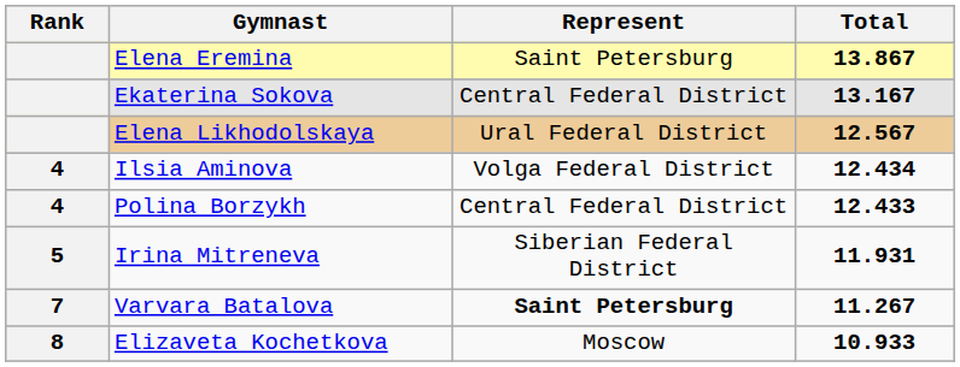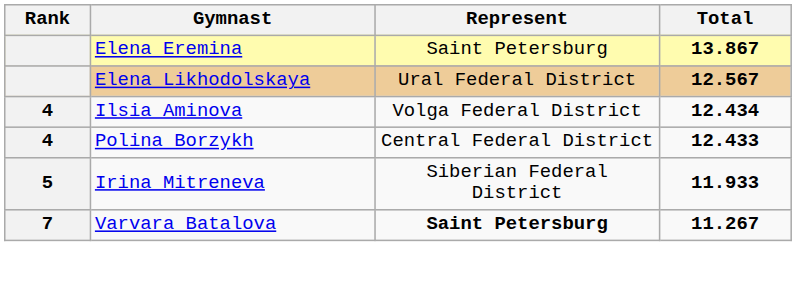 <table class="wikitable sortable" style="text-align:center; font-size:95%">
 <tr>
 <th scope="col" style="width:50px;">Rank</th>
 <th scope="col" style="width:180px;">Gymnast</th>
 <th scope="col" style="width:180px;">Represent</th>
 <th scope="col" style="width:80px;">Total</th>
 </tr>
 <tr style="background:#fffcaf;">
 <th scope=row style="text-align:center"></th>
 <td style="text-align:left;"><a href='#'>Elena Eremina</a></td>
 <td>Saint Petersburg</td>
 <td><strong>13.867</strong></td>
-</tr>
-<tr style="background:#e5e5e5;">
-<th scope=row style="text-align:center"></th>
-<td style="text-align:left;"><a href='#'>Ekaterina Sokova</a></td>
-<td>Central Federal District</td>
-<td><strong>13.167</strong></td>
 </tr>
 <tr style="background:#ec9;">
 <th scope=row style="text-align:center"></th>
 <td style="text-align:left;"><a href='#'>Elena Likhodolskaya</a></td>
 <td>Ural Federal District</td>
 <td><strong>12.567</strong></td>
 </tr>
 <tr>
 <th scope=row style="text-align:center">4</th>
 <td style="text-align:left;"><a href='#'>Ilsia Aminova</a></td>
 <td>Volga Federal District</td>
 <td><strong>12.434</strong></td>
 </tr>
 <tr>
 <th scope=row style="text-align:center">4</th>
 <td style="text-align:left;"><a href='#'>Polina Borzykh</a></td>
 <td>Central Federal District</td>
 <td><strong>12.433</strong></td>
 </tr>
 <tr>
 <th scope=row style="text-align:center">5</th>
 <td style="text-align:left;"><a href='#'>Irina Mitreneva</a></td>
 <td>Siberian Federal District</td>
-<td><strong>11.931</strong></td>
+<td><strong>11.933</strong></td>
 </tr>
 <tr>
 <th scope=row style="text-align:center">7</th>
 <td style="text-align:left;"><a href='#'>Varvara Batalova</a></td>
 <td><strong>Saint Petersburg</strong></td>
 <td><strong>11.267</strong></td>
 </tr>
-<tr>
-<th scope=row style="text-align:center">8</th>
-<td style="text-align:left;"><a href='#'>Elizaveta Kochetkova</a></td>
-<td>Moscow</td>
-<td><strong>10.933</strong></td>
-</tr>
 </table>
